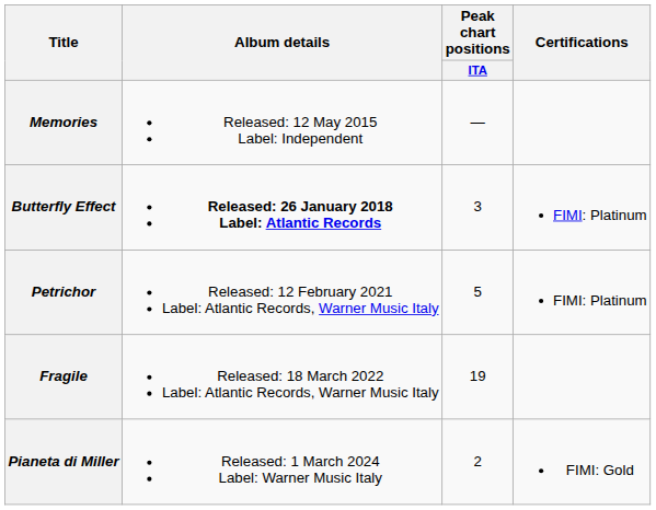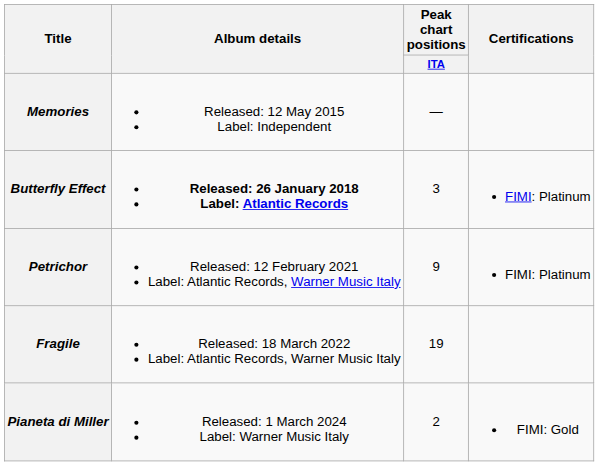 <table class="wikitable plainrowheaders" style="text-align:center;">
 <tr>
 <th rowspan="2" scope="col">Title</th>
 <th rowspan="2" scope="col">Album details</th>
 <th colspan="1" scope="col">Peak chart positions</th>
 <th rowspan="2" scope="col">Certifications</th>
 </tr>
 <tr>
 <th scope="col" style="width:3em;font-size:85%;"><a href='#'>ITA</a><br></th>
 </tr>
 <tr>
 <th scope="row"><em>Memories</em></th>
 <td><br><ul><li>Released: 12 May 2015</li><li>Label: Independent</li></ul></td>
 <td>—</td>
 <td></td>
 </tr>
 <tr>
 <th scope="row"><em>Butterfly Effect</em></th>
 <td><strong><br><ul><li>Released: 26 January 2018</li><li>Label: <a href='#'>Atlantic Records</a></li></ul></strong></td>
 <td>3</td>
 <td><br><ul><li><a href='#'>FIMI</a>: Platinum</li></ul></td>
 </tr>
 <tr>
 <th scope="row"><em>Petrichor</em></th>
 <td><br><ul><li>Released: 12 February 2021</li><li>Label: Atlantic Records, <a href='#'>Warner Music Italy</a></li></ul></td>
-<td>5</td>
+<td>9</td>
 <td><br><ul><li>FIMI: Platinum</li></ul></td>
 </tr>
 <tr>
 <th scope="row"><em>Fragile</em></th>
 <td><br><ul><li>Released: 18 March 2022</li><li>Label: Atlantic Records, Warner Music Italy</li></ul></td>
 <td>19</td>
 <td></td>
 </tr>
 <tr>
 <th scope="row"><em>Pianeta di Miller</em></th>
 <td><br><ul><li>Released: 1 March 2024</li><li>Label: Warner Music Italy</li></ul></td>
 <td>2<br></td>
 <td><br><ul><li>FIMI: Gold</li></ul></td>
 </tr>
 </table>
